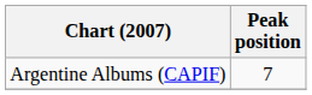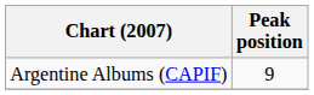 <table class="wikitable sortable">
 <tr>
 <th>Chart (2007)</th>
 <th>Peak<br>position</th>
 </tr>
 <tr>
 <td>Argentine Albums (<a href='#'>CAPIF</a>)</td>
-<td style="text-align:center;">7</td>
+<td style="text-align:center;">9</td>
 </tr>
 <tr>
 </tr>
 </table>
